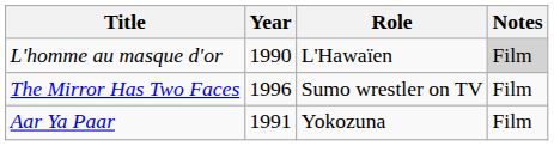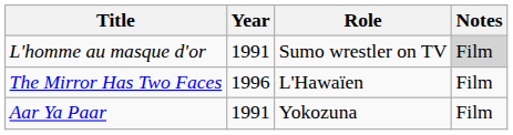 <table class="wikitable sortable">
 <tr>
 <th>Title</th>
 <th>Year</th>
 <th>Role</th>
 <th>Notes</th>
 </tr>
 <tr>
 <td><em>L'homme au masque d'or</em></td>
-<td>1990</td>
-<td>L'Hawaïen</td>
+<td>1991</td>
+<td>Sumo wrestler on TV</td>
 <td style="background: lightgrey;">Film</td>
 </tr>
 <tr>
 <td><em><a href='#'>The Mirror Has Two Faces</a></em></td>
 <td>1996</td>
-<td>Sumo wrestler on TV</td>
+<td>L'Hawaïen</td>
 <td>Film</td>
 </tr>
 <tr>
 <td><em><a href='#'>Aar Ya Paar</a></em></td>
 <td>1991</td>
 <td>Yokozuna</td>
 <td>Film</td>
 </tr>
 </table>
